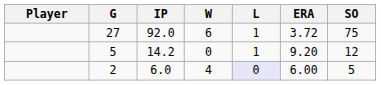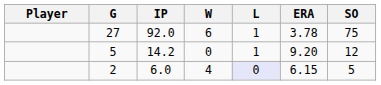 <table class="wikitable sortable">
 <tr>
 <th bgcolor="#DDDDFF" width="16%">Player</th>
 <th bgcolor="#DDDDFF" width="9%">G</th>
 <th bgcolor="#DDDDFF" width="9%">IP</th>
 <th bgcolor="#DDDDFF" width="9%">W</th>
 <th bgcolor="#DDDDFF" width="9%">L</th>
 <th bgcolor="#DDDDFF" width="9%">ERA</th>
 <th bgcolor="#DDDDFF" width="9%">SO</th>
 </tr>
 <tr align="center">
 <td></td>
 <td>27</td>
 <td>92.0</td>
 <td>6</td>
 <td>1</td>
-<td>3.72</td>
+<td>3.78</td>
 <td>75</td>
 </tr>
 <tr align="center">
 <td></td>
 <td>5</td>
 <td>14.2</td>
 <td>0</td>
 <td>1</td>
 <td>9.20</td>
 <td>12</td>
 </tr>
 <tr align="center">
 <td></td>
 <td>2</td>
 <td>6.0</td>
 <td>4</td>
 <td style="background: lavender;">0</td>
-<td>6.00</td>
+<td>6.15</td>
 <td>5</td>
 </tr>
 </table>
